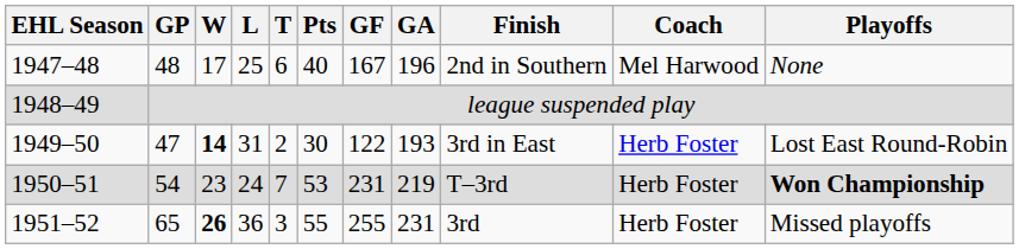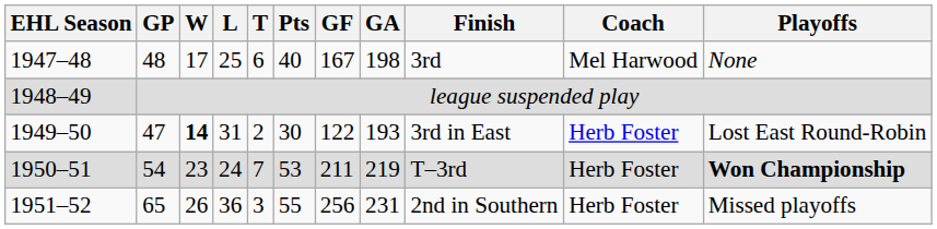 <table class="wikitable">
 <tr>
 <th>EHL Season</th>
 <th>GP</th>
 <th>W</th>
 <th>L</th>
 <th>T</th>
 <th>Pts</th>
 <th>GF</th>
 <th>GA</th>
 <th>Finish</th>
 <th>Coach</th>
 <th>Playoffs</th>
 </tr>
 <tr>
 <td>1947–48</td>
 <td>48</td>
 <td>17</td>
 <td>25</td>
 <td>6</td>
 <td>40</td>
 <td>167</td>
-<td>196</td>
-<td>2nd in Southern</td>
+<td>198</td>
+<td>3rd</td>
 <td>Mel Harwood</td>
 <td><em>None</em></td>
 </tr>
 <tr bgcolor=dddddd>
 <td>1948–49</td>
 <td colspan=10; align=center><em>league suspended play</em></td>
 </tr>
 <tr>
 <td>1949–50</td>
 <td>47</td>
 <td><strong>14</strong></td>
 <td>31</td>
 <td>2</td>
 <td>30</td>
 <td>122</td>
 <td>193</td>
 <td>3rd in East</td>
 <td><a href='#'>Herb Foster</a></td>
 <td>Lost East Round-Robin</td>
 </tr>
 <tr bgcolor=dddddd>
 <td>1950–51</td>
 <td>54</td>
 <td>23</td>
 <td>24</td>
 <td>7</td>
 <td>53</td>
-<td>231</td>
+<td>211</td>
 <td>219</td>
 <td>T–3rd</td>
 <td>Herb Foster</td>
 <td><strong>Won Championship</strong></td>
 </tr>
 <tr>
 <td>1951–52</td>
 <td>65</td>
-<td><strong>26</strong></td>
+<td>26</td>
 <td>36</td>
 <td>3</td>
 <td>55</td>
-<td>255</td>
+<td>256</td>
 <td>231</td>
-<td>3rd</td>
+<td>2nd in Southern</td>
 <td>Herb Foster</td>
 <td>Missed playoffs</td>
 </tr>
 </table>
